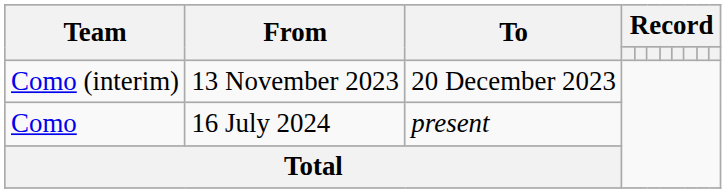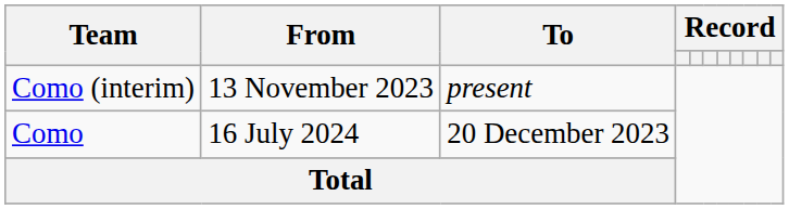 <table class="wikitable" style="text-align: center">
 <tr>
 <th rowspan="2">Team</th>
 <th rowspan="2">From</th>
 <th rowspan="2">To</th>
 <th colspan="8">Record</th>
 </tr>
 <tr>
 <th></th>
 <th></th>
 <th></th>
 <th></th>
 <th></th>
 <th></th>
 <th></th>
 <th></th>
 </tr>
 <tr>
 <td align=left><a href='#'>Como</a> (interim)</td>
 <td align=left>13 November 2023</td>
-<td align=left>20 December 2023<br></td>
+<td align=left><em>present</em><br></td>
 </tr>
 <tr>
 <td align=left><a href='#'>Como</a></td>
 <td align=left>16 July 2024</td>
-<td align=left><em>present</em><br></td>
+<td align=left>20 December 2023<br></td>
 </tr>
 <tr>
 <th colspan=3>Total<br></th>
 </tr>
 </table>
